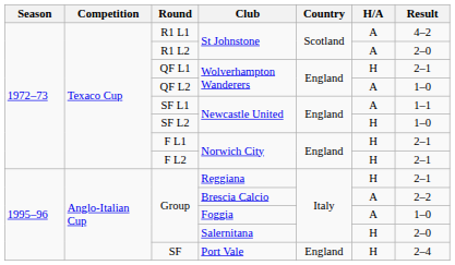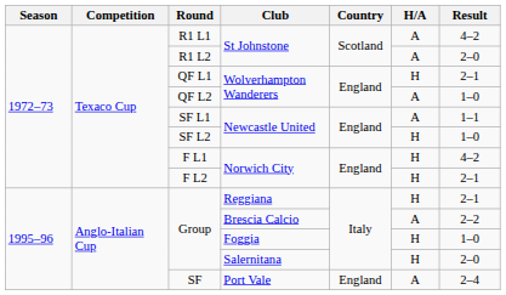 <table class="wikitable" width=70%>
 <tr>
 <th scope=col width=11%>Season</th>
 <th scope=col width=16%>Competition</th>
 <th scope=col width=8%>Round</th>
 <th scope=col width=18%>Club</th>
 <th scope=col width=8%>Country</th>
 <th scope=col width=8%>H/A</th>
 <th scope=col width=10%>Result</th>
 </tr>
 <tr>
 <td rowspan=8><a href='#'>1972–73</a></td>
 <td rowspan=8><a href='#'>Texaco Cup</a></td>
 <td align=center>R1 L1</td>
 <td rowspan=2><a href='#'>St Johnstone</a></td>
 <td rowspan=2 align=center>Scotland</td>
 <td align=center>A</td>
 <td align=center>4–2</td>
 </tr>
 <tr>
 <td align=center>R1 L2</td>
 <td align=center>A</td>
 <td align=center>2–0</td>
 </tr>
 <tr>
 <td align=center>QF L1</td>
 <td rowspan=2><a href='#'>Wolverhampton Wanderers</a></td>
 <td align=center rowspan=2>England</td>
 <td align=center>H</td>
 <td align=center>2–1</td>
 </tr>
 <tr>
 <td align=center>QF L2</td>
 <td align=center>A</td>
 <td align=center>1–0</td>
 </tr>
 <tr>
 <td align=center>SF L1</td>
 <td rowspan=2><a href='#'>Newcastle United</a></td>
 <td align=center rowspan=2>England</td>
 <td align=center>A</td>
 <td align=center>1–1</td>
 </tr>
 <tr>
 <td align=center>SF L2</td>
 <td align=center>H</td>
 <td align=center>1–0</td>
 </tr>
 <tr>
 <td align=center>F L1</td>
 <td rowspan=2><a href='#'>Norwich City</a></td>
 <td align=center rowspan=2>England</td>
 <td align=center>H</td>
-<td align=center>2–1</td>
+<td align=center>4–2</td>
 </tr>
 <tr>
 <td align=center>F L2</td>
 <td align=center>H</td>
 <td align=center>2–1</td>
 </tr>
 <tr>
 <td rowspan=5><a href='#'>1995–96</a></td>
 <td rowspan=5><a href='#'>Anglo-Italian Cup</a></td>
 <td rowspan=4 align=center>Group</td>
 <td><a href='#'>Reggiana</a></td>
 <td align=center rowspan=4>Italy</td>
 <td align=center>H</td>
 <td align=center>2–1</td>
 </tr>
 <tr>
 <td><a href='#'>Brescia Calcio</a></td>
 <td align=center>A</td>
 <td align=center>2–2</td>
 </tr>
 <tr>
 <td><a href='#'>Foggia</a></td>
-<td align=center>A</td>
+<td align=center>H</td>
 <td align=center>1–0</td>
 </tr>
 <tr>
 <td><a href='#'>Salernitana</a></td>
 <td align=center>H</td>
 <td align=center>2–0</td>
 </tr>
 <tr>
 <td align=center>SF</td>
 <td><a href='#'>Port Vale</a></td>
 <td align=center rowspan=2>England</td>
-<td align=center>H</td>
+<td align=center>A</td>
 <td align=center>2–4</td>
 </tr>
 </table>
